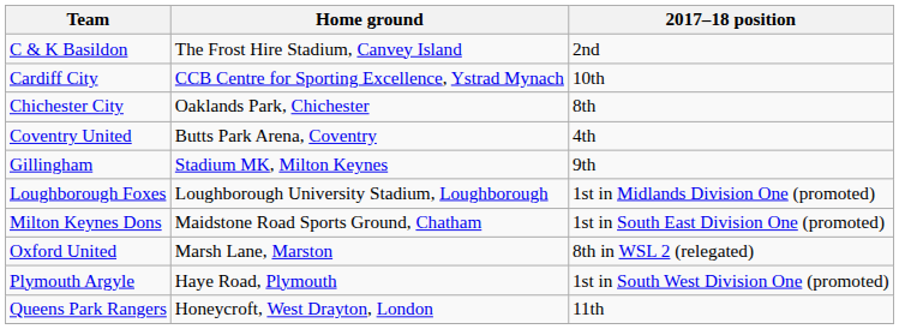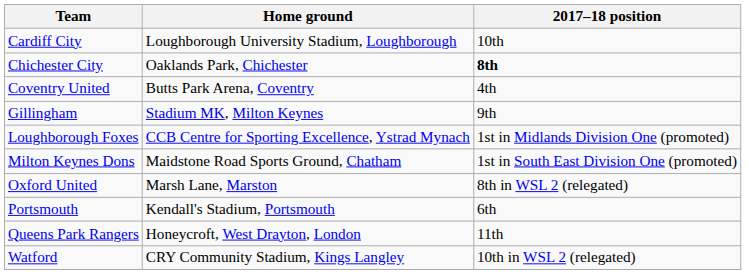 <table class=wikitable>
 <tr>
 <th>Team</th>
 <th>Home ground</th>
 <th>2017–18 position</th>
 </tr>
 <tr>
-<td><a href='#'>C & K Basildon</a></td>
-<td>The Frost Hire Stadium, <a href='#'>Canvey Island</a></td>
-<td>2nd</td>
-</tr>
-<tr>
 <td><a href='#'>Cardiff City</a></td>
-<td><a href='#'>CCB Centre for Sporting Excellence</a>, <a href='#'>Ystrad Mynach</a></td>
+<td>Loughborough University Stadium, <a href='#'>Loughborough</a></td>
 <td>10th</td>
 </tr>
 <tr>
 <td><a href='#'>Chichester City</a></td>
 <td>Oaklands Park, <a href='#'>Chichester</a></td>
-<td>8th</td>
+<td><strong>8th</strong></td>
 </tr>
 <tr>
 <td><a href='#'>Coventry United</a></td>
 <td>Butts Park Arena, <a href='#'>Coventry</a></td>
 <td>4th</td>
 </tr>
 <tr>
 <td><a href='#'>Gillingham</a></td>
 <td><a href='#'>Stadium MK</a>, <a href='#'>Milton Keynes</a></td>
 <td>9th</td>
 </tr>
 <tr>
 <td><a href='#'>Loughborough Foxes</a></td>
-<td>Loughborough University Stadium, <a href='#'>Loughborough</a></td>
+<td><a href='#'>CCB Centre for Sporting Excellence</a>, <a href='#'>Ystrad Mynach</a></td>
 <td>1st in <a href='#'>Midlands Division One</a> (promoted)</td>
 </tr>
 <tr>
 <td><a href='#'>Milton Keynes Dons</a></td>
 <td>Maidstone Road Sports Ground, <a href='#'>Chatham</a></td>
 <td>1st in <a href='#'>South East Division One</a> (promoted)</td>
 </tr>
 <tr>
 <td><a href='#'>Oxford United</a></td>
 <td>Marsh Lane, <a href='#'>Marston</a></td>
 <td>8th in <a href='#'>WSL 2</a> (relegated)</td>
 </tr>
 <tr>
-<td><a href='#'>Plymouth Argyle</a></td>
-<td>Haye Road, <a href='#'>Plymouth</a></td>
-<td>1st in <a href='#'>South West Division One</a> (promoted)</td>
+<td><a href='#'>Portsmouth</a></td>
+<td>Kendall's Stadium, <a href='#'>Portsmouth</a></td>
+<td>6th</td>
 </tr>
 <tr>
 <td><a href='#'>Queens Park Rangers</a></td>
 <td>Honeycroft, <a href='#'>West Drayton</a>, <a href='#'>London</a></td>
 <td>11th</td>
 </tr>
 <tr>
+<td><a href='#'>Watford</a></td>
+<td>CRY Community Stadium, <a href='#'>Kings Langley</a></td>
+<td>10th in <a href='#'>WSL 2</a> (relegated)</td>
+</tr>
+<tr>
 </tr>
 </table>
